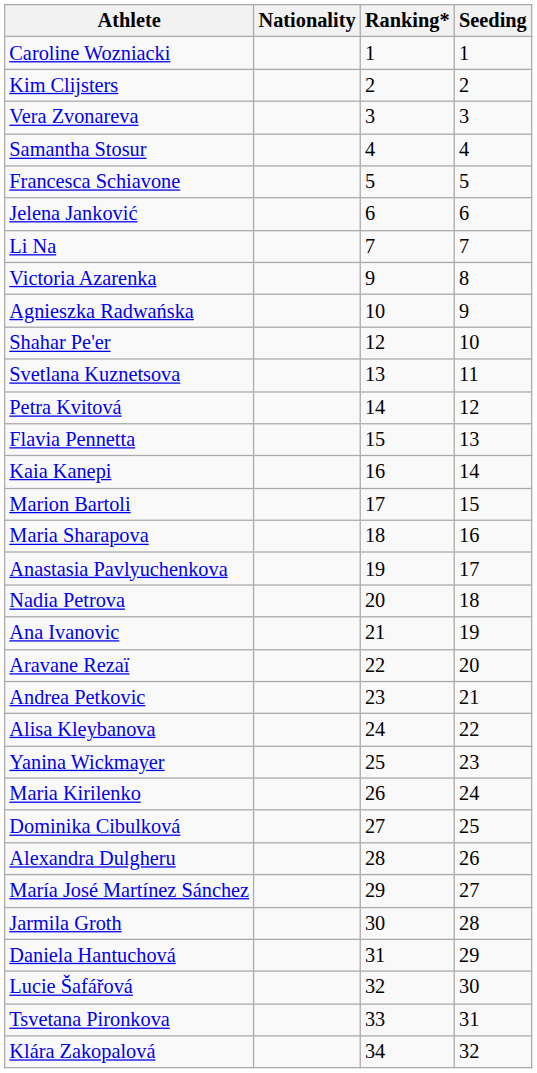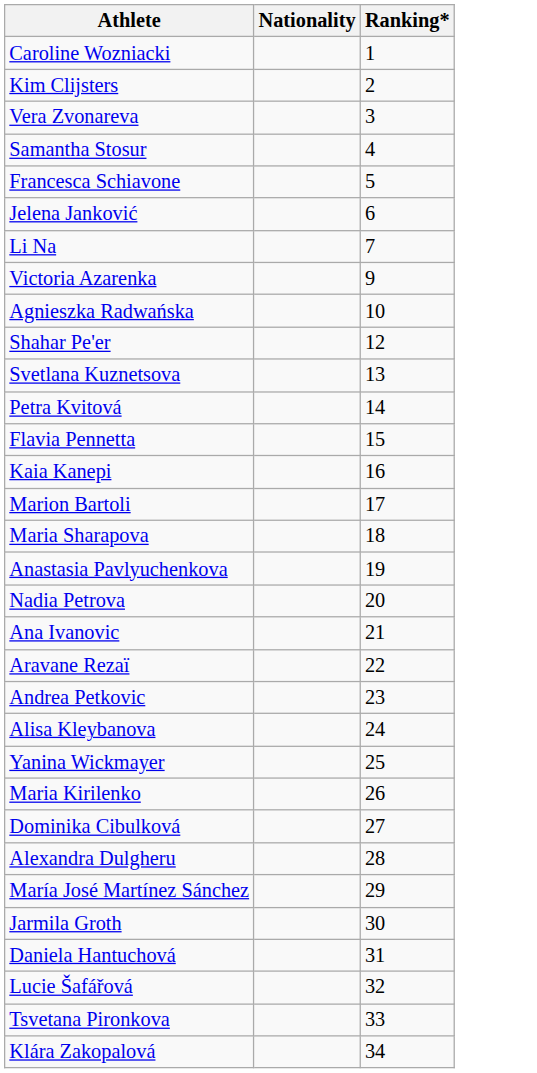 <table class="wikitable" border="1">
 <tr>
 <th>Athlete</th>
 <th>Nationality</th>
 <th>Ranking*</th>
-<th>Seeding</th>
 </tr>
 <tr>
 <td><a href='#'>Caroline Wozniacki</a></td>
 <td></td>
-<td>1</td>
 <td>1</td>
 </tr>
 <tr>
 <td><a href='#'>Kim Clijsters</a></td>
 <td></td>
 <td>2</td>
-<td>2</td>
 </tr>
 <tr>
 <td><a href='#'>Vera Zvonareva</a></td>
 <td></td>
-<td>3</td>
 <td>3</td>
 </tr>
 <tr>
 <td><a href='#'>Samantha Stosur</a></td>
 <td></td>
 <td>4</td>
-<td>4</td>
 </tr>
 <tr>
 <td><a href='#'>Francesca Schiavone</a></td>
 <td></td>
-<td>5</td>
 <td>5</td>
 </tr>
 <tr>
 <td><a href='#'>Jelena Janković</a></td>
 <td></td>
 <td>6</td>
-<td>6</td>
 </tr>
 <tr>
 <td><a href='#'>Li Na</a></td>
 <td></td>
-<td>7</td>
 <td>7</td>
 </tr>
 <tr>
 <td><a href='#'>Victoria Azarenka</a></td>
 <td></td>
 <td>9</td>
-<td>8</td>
 </tr>
 <tr>
 <td><a href='#'>Agnieszka Radwańska</a></td>
 <td></td>
 <td>10</td>
-<td>9</td>
 </tr>
 <tr>
 <td><a href='#'>Shahar Pe'er</a></td>
 <td></td>
 <td>12</td>
-<td>10</td>
 </tr>
 <tr>
 <td><a href='#'>Svetlana Kuznetsova</a></td>
 <td></td>
 <td>13</td>
-<td>11</td>
 </tr>
 <tr>
 <td><a href='#'>Petra Kvitová</a></td>
 <td></td>
 <td>14</td>
-<td>12</td>
 </tr>
 <tr>
 <td><a href='#'>Flavia Pennetta</a></td>
 <td></td>
 <td>15</td>
-<td>13</td>
 </tr>
 <tr>
 <td><a href='#'>Kaia Kanepi</a></td>
 <td></td>
 <td>16</td>
-<td>14</td>
 </tr>
 <tr>
 <td><a href='#'>Marion Bartoli</a></td>
 <td></td>
 <td>17</td>
-<td>15</td>
 </tr>
 <tr>
 <td><a href='#'>Maria Sharapova</a></td>
 <td></td>
 <td>18</td>
-<td>16</td>
 </tr>
 <tr>
 <td><a href='#'>Anastasia Pavlyuchenkova</a></td>
 <td></td>
 <td>19</td>
-<td>17</td>
 </tr>
 <tr>
 <td><a href='#'>Nadia Petrova</a></td>
 <td></td>
 <td>20</td>
-<td>18</td>
 </tr>
 <tr>
 <td><a href='#'>Ana Ivanovic</a></td>
 <td></td>
 <td>21</td>
-<td>19</td>
 </tr>
 <tr>
 <td><a href='#'>Aravane Rezaï</a></td>
 <td></td>
 <td>22</td>
-<td>20</td>
 </tr>
 <tr>
 <td><a href='#'>Andrea Petkovic</a></td>
 <td></td>
 <td>23</td>
-<td>21</td>
 </tr>
 <tr>
 <td><a href='#'>Alisa Kleybanova</a></td>
 <td></td>
 <td>24</td>
-<td>22</td>
 </tr>
 <tr>
 <td><a href='#'>Yanina Wickmayer</a></td>
 <td></td>
 <td>25</td>
-<td>23</td>
 </tr>
 <tr>
 <td><a href='#'>Maria Kirilenko</a></td>
 <td></td>
 <td>26</td>
-<td>24</td>
 </tr>
 <tr>
 <td><a href='#'>Dominika Cibulková</a></td>
 <td></td>
 <td>27</td>
-<td>25</td>
 </tr>
 <tr>
 <td><a href='#'>Alexandra Dulgheru</a></td>
 <td></td>
 <td>28</td>
-<td>26</td>
 </tr>
 <tr>
 <td><a href='#'>María José Martínez Sánchez</a></td>
 <td></td>
 <td>29</td>
-<td>27</td>
 </tr>
 <tr>
 <td><a href='#'>Jarmila Groth</a></td>
 <td></td>
 <td>30</td>
-<td>28</td>
 </tr>
 <tr>
 <td><a href='#'>Daniela Hantuchová</a></td>
 <td></td>
 <td>31</td>
-<td>29</td>
 </tr>
 <tr>
 <td><a href='#'>Lucie Šafářová</a></td>
 <td></td>
 <td>32</td>
-<td>30</td>
 </tr>
 <tr>
 <td><a href='#'>Tsvetana Pironkova</a></td>
 <td></td>
 <td>33</td>
-<td>31</td>
 </tr>
 <tr>
 <td><a href='#'>Klára Zakopalová</a></td>
 <td></td>
 <td>34</td>
-<td>32</td>
 </tr>
 </table>
